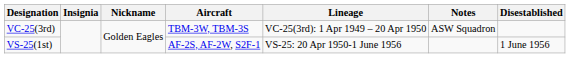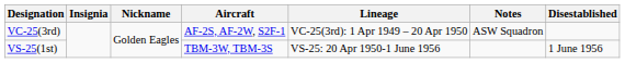 <table class="wikitable">
 <tr>
 <th>Designation</th>
 <th>Insignia</th>
 <th>Nickname</th>
 <th>Aircraft</th>
 <th>Lineage</th>
 <th>Notes</th>
 <th>Disestablished</th>
 </tr>
 <tr>
 <td><a href='#'>VC-25</a>(3rd)</td>
 <td Rowspan="2"></td>
 <td Rowspan="2">Golden Eagles</td>
-<td><a href='#'>TBM-3W, TBM-3S</a></td>
+<td><a href='#'>AF-2S, AF-2W</a>, <a href='#'>S2F-1</a></td>
 <td style="white-space: nowrap;">VC-25(3rd): 1 Apr 1949 – 20 Apr 1950</td>
 <td>ASW Squadron</td>
 </tr>
 <tr>
 <td><a href='#'>VS-25</a>(1st)</td>
-<td><a href='#'>AF-2S, AF-2W</a>, <a href='#'>S2F-1</a></td>
+<td><a href='#'>TBM-3W, TBM-3S</a></td>
 <td>VS-25: 20 Apr 1950-1 June 1956</td>
 <td></td>
 <td>1 June 1956</td>
 </tr>
 </table>
